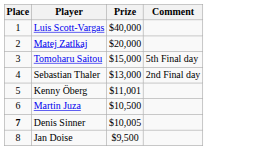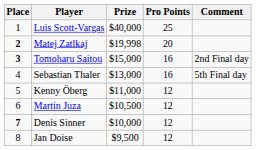 <table class="wikitable">
 <tr>
 <th>Place</th>
 <th>Player</th>
 <th>Prize</th>
+<th>Pro Points</th>
 <th>Comment</th>
 </tr>
 <tr>
 <td align=center>1</td>
 <td> <a href='#'>Luis Scott-Vargas</a></td>
 <td align=center>$40,000</td>
+<td align=center>25</td>
 <td></td>
 </tr>
 <tr>
-<td align=center>2</td>
+<td align=center><strong>2</strong></td>
 <td> <a href='#'>Matej Zatlkaj</a></td>
-<td align=center>$20,000</td>
+<td align=center>$19,998</td>
+<td align=center>20</td>
 <td></td>
 </tr>
 <tr>
-<td align=center>3</td>
+<td align=center><strong>3</strong></td>
 <td> <a href='#'>Tomoharu Saitou</a></td>
 <td align=center>$15,000</td>
-<td>5th Final day</td>
+<td align=center>16</td>
+<td>2nd Final day</td>
 </tr>
 <tr>
 <td align=center>4</td>
 <td> Sebastian Thaler</td>
 <td align=center>$13,000</td>
-<td>2nd Final day</td>
+<td align=center>16</td>
+<td>5th Final day</td>
 </tr>
 <tr>
 <td align=center>5</td>
 <td> Kenny Öberg</td>
-<td align=center>$11,001</td>
+<td align=center>$11,000</td>
+<td align=center>12</td>
 <td></td>
 </tr>
 <tr>
 <td align=center>6</td>
 <td> <a href='#'>Martin Juza</a></td>
 <td align=center>$10,500</td>
+<td align=center>12</td>
 <td></td>
 </tr>
 <tr>
 <td align=center><strong>7</strong></td>
 <td> Denis Sinner</td>
-<td align=center>$10,005</td>
+<td align=center>$10,000</td>
+<td align=center>12</td>
 <td></td>
 </tr>
 <tr>
 <td align=center>8</td>
 <td> Jan Doise</td>
 <td align=center>$9,500</td>
+<td align=center>12</td>
 <td></td>
 </tr>
 </table>
